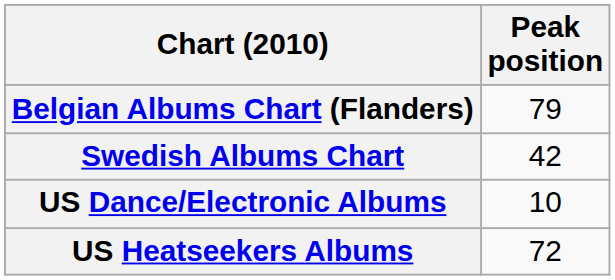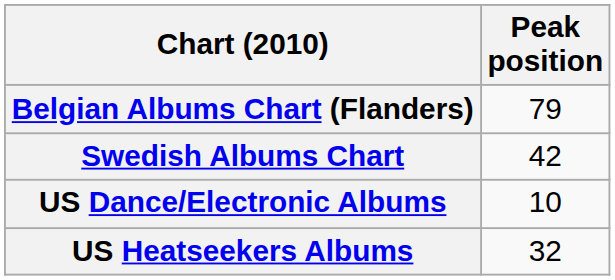 <table class="wikitable sortable plainrowheaders">
 <tr>
 <th scope="col">Chart (2010)</th>
 <th scope="col">Peak<br>position</th>
 </tr>
 <tr>
 <th scope="row"><a href='#'>Belgian Albums Chart</a> (Flanders)</th>
 <td align="center">79</td>
 </tr>
 <tr>
 <th scope="row"><a href='#'>Swedish Albums Chart</a></th>
 <td align="center">42</td>
 </tr>
 <tr>
 <th scope="row">US <a href='#'>Dance/Electronic Albums</a></th>
 <td align="center">10</td>
 </tr>
 <tr>
 <th scope="row">US <a href='#'>Heatseekers Albums</a></th>
-<td align="center">72</td>
+<td align="center">32</td>
 </tr>
 </table>
